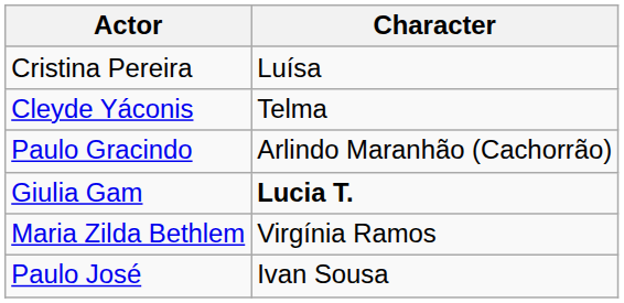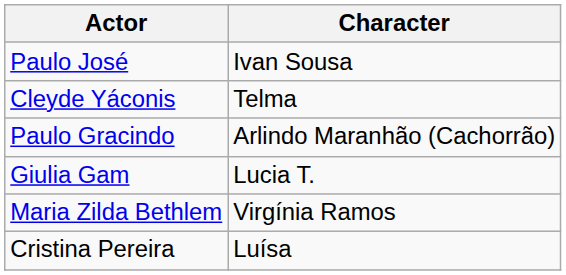 <table class="wikitable sortable">
 <tr>
 <th>Actor</th>
 <th>Character</th>
 </tr>
 <tr>
-<td>Cristina Pereira</td>
-<td>Luísa</td>
+<td><a href='#'>Paulo José</a></td>
+<td>Ivan Sousa</td>
 </tr>
 <tr>
 <td><a href='#'>Cleyde Yáconis</a></td>
 <td>Telma</td>
 </tr>
 <tr>
 <td><a href='#'>Paulo Gracindo</a></td>
 <td>Arlindo Maranhão (Cachorrão)</td>
 </tr>
 <tr>
 <td><a href='#'>Giulia Gam</a></td>
-<td><strong>Lucia T.</strong></td>
+<td>Lucia T.</td>
 </tr>
 <tr>
 <td><a href='#'>Maria Zilda Bethlem</a></td>
 <td>Virgínia Ramos</td>
 </tr>
 <tr>
-<td><a href='#'>Paulo José</a></td>
-<td>Ivan Sousa</td>
+<td>Cristina Pereira</td>
+<td>Luísa</td>
 </tr>
 </table>
